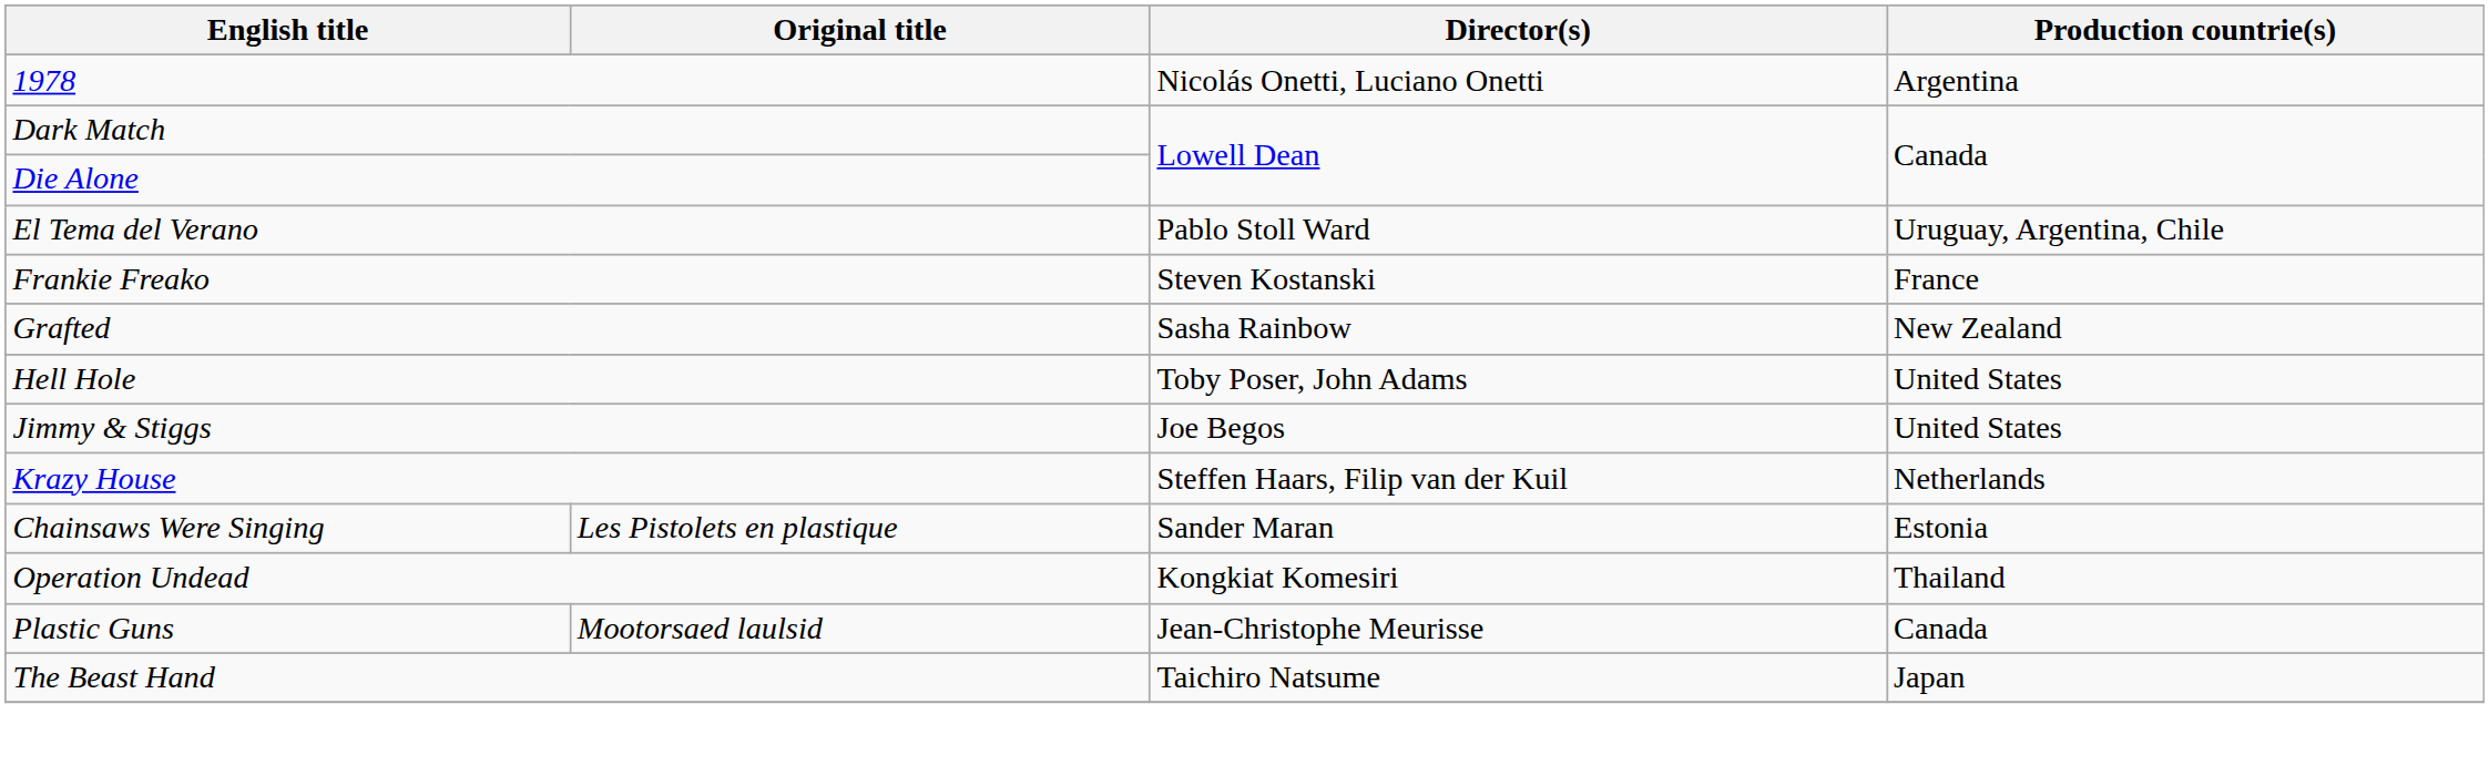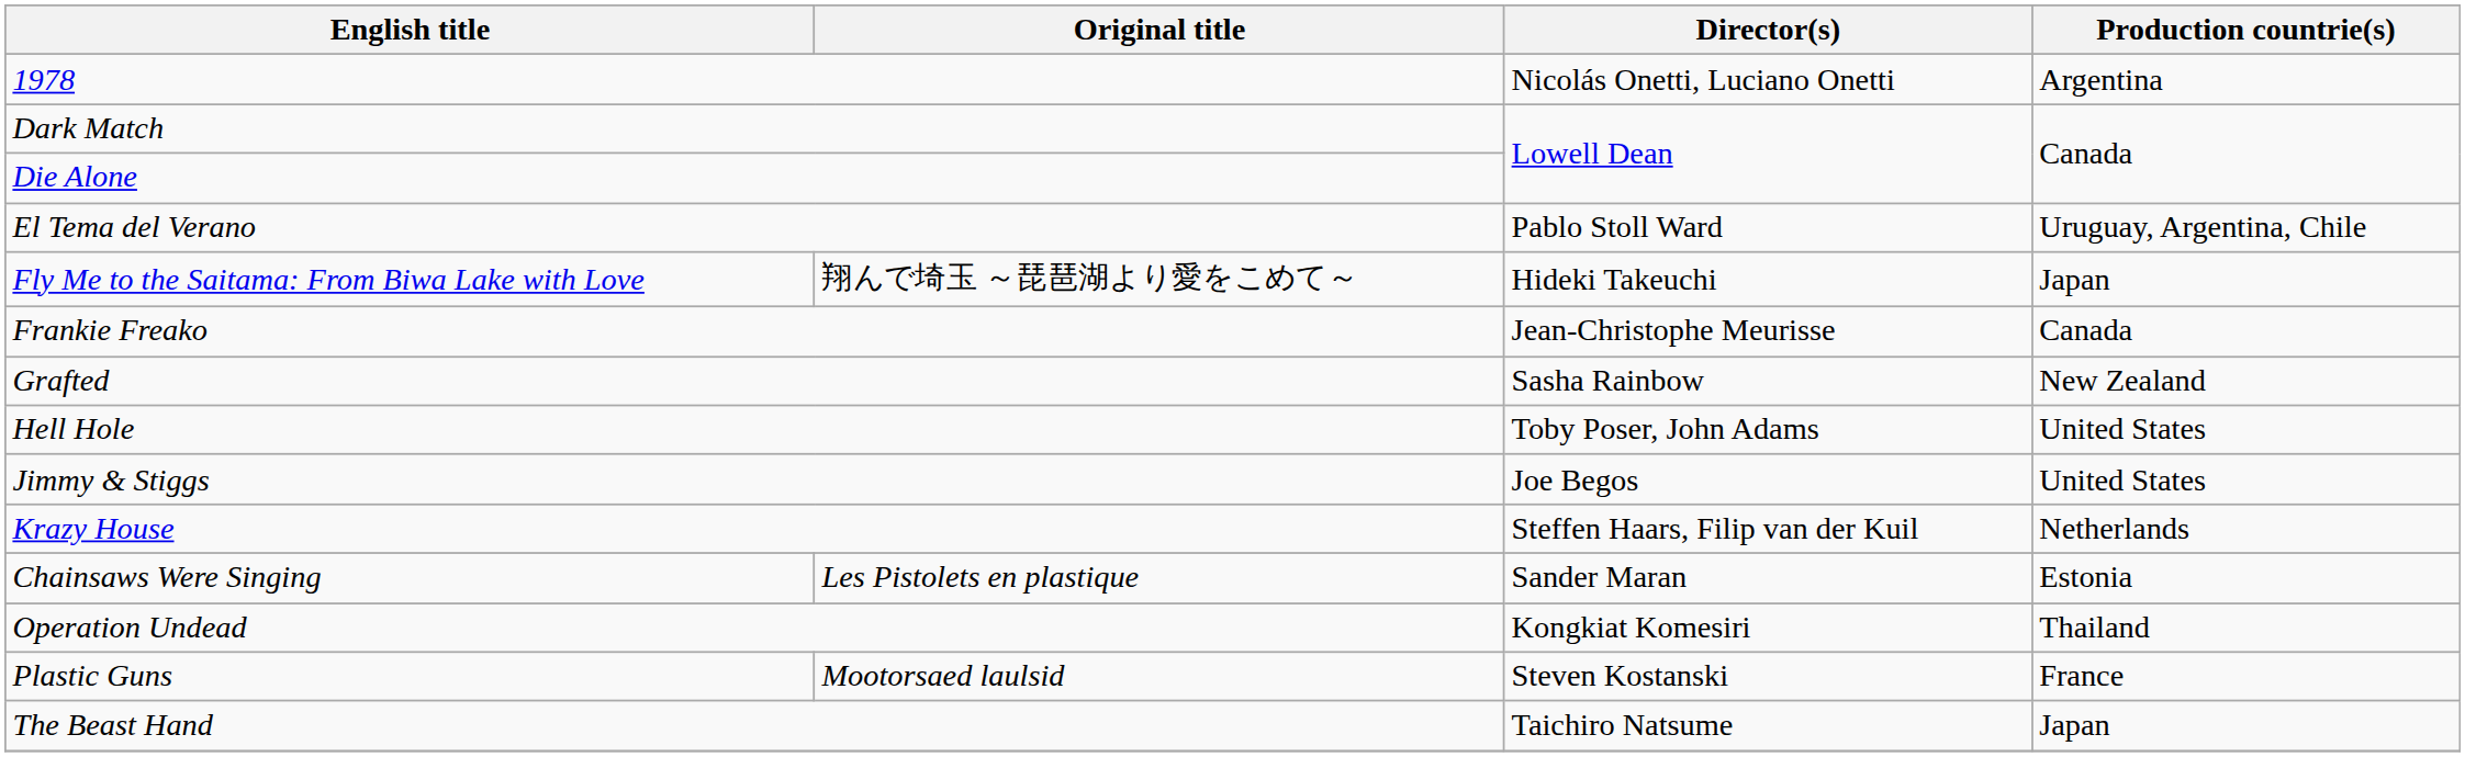 <table class="sortable wikitable" style="width:100%; margin-bottom:4px" cellpadding="5">
 <tr>
 <th scope="col">English title</th>
 <th scope="col">Original title</th>
 <th scope="col">Director(s)</th>
 <th scope="col">Production countrie(s)</th>
 </tr>
 <tr>
 <td colspan="2"><em><a href='#'>1978</a></em></td>
 <td>Nicolás Onetti, Luciano Onetti</td>
 <td>Argentina</td>
 </tr>
 <tr>
 <td colspan="2"><em>Dark Match</em></td>
 <td rowspan="2"><a href='#'>Lowell Dean</a></td>
 <td rowspan="2">Canada</td>
 </tr>
 <tr>
 <td colspan="2"><em><a href='#'>Die Alone</a></em></td>
 </tr>
 <tr>
 <td colspan="2"><em>El Tema del Verano</em></td>
 <td>Pablo Stoll Ward</td>
 <td>Uruguay, Argentina, Chile</td>
 </tr>
 <tr>
+<td><em><a href='#'>Fly Me to the Saitama: From Biwa Lake with Love</a></em></td>
+<td>翔んで埼玉 ～琵琶湖より愛をこめて～</td>
+<td>Hideki Takeuchi</td>
+<td>Japan</td>
+</tr>
+<tr>
 <td colspan="2"><em>Frankie Freako</em></td>
-<td>Steven Kostanski</td>
-<td>France</td>
+<td>Jean-Christophe Meurisse</td>
+<td>Canada</td>
 </tr>
 <tr>
 <td colspan="2"><em>Grafted</em></td>
 <td>Sasha Rainbow</td>
 <td>New Zealand</td>
 </tr>
 <tr>
 <td colspan="2"><em>Hell Hole</em></td>
 <td>Toby Poser, John Adams</td>
 <td>United States</td>
 </tr>
 <tr>
 <td colspan="2"><em>Jimmy & Stiggs</em></td>
 <td>Joe Begos</td>
 <td>United States</td>
 </tr>
 <tr>
 <td colspan="2"><em><a href='#'>Krazy House</a></em></td>
 <td>Steffen Haars, Filip van der Kuil</td>
 <td>Netherlands</td>
 </tr>
 <tr>
 <td><em>Chainsaws Were Singing</em></td>
 <td><em>Les Pistolets en plastique</em></td>
 <td>Sander Maran</td>
 <td>Estonia</td>
 </tr>
 <tr>
 <td colspan="2"><em>Operation Undead</em></td>
 <td>Kongkiat Komesiri</td>
 <td>Thailand</td>
 </tr>
 <tr>
 <td><em>Plastic Guns</em></td>
 <td><em>Mootorsaed laulsid</em></td>
-<td>Jean-Christophe Meurisse</td>
-<td>Canada</td>
+<td>Steven Kostanski</td>
+<td>France</td>
 </tr>
 <tr>
 <td colspan="2"><em>The Beast Hand</em></td>
 <td>Taichiro Natsume</td>
 <td>Japan</td>
 </tr>
 <tr>
 </tr>
 </table>
